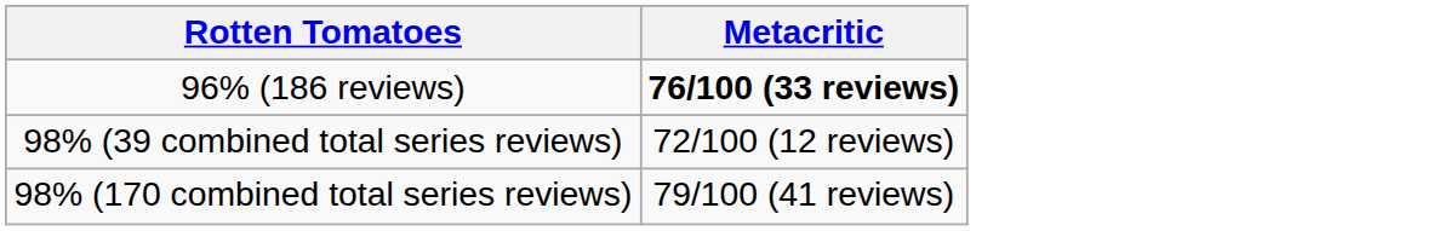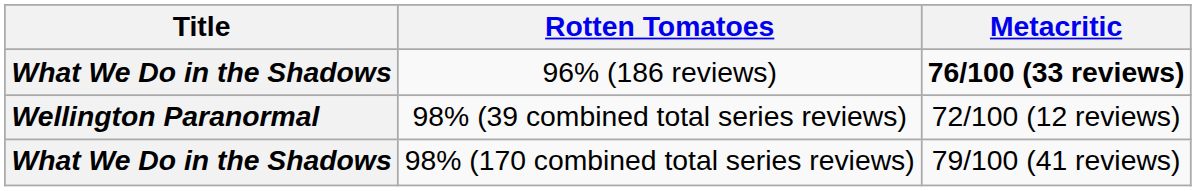 <table class="wikitable sortable" style="text-align: center;">
 <tr>
+<th>Title</th>
 <th><a href='#'>Rotten Tomatoes</a></th>
 <th><a href='#'>Metacritic</a></th>
 </tr>
 <tr>
+<th style="text-align: left;"><em>What We Do in the Shadows</em></th>
 <td>96% (186 reviews)</td>
 <td><strong>76/100 (33 reviews)</strong></td>
 </tr>
 <tr>
+<th style="text-align: left;"><em>Wellington Paranormal</em></th>
 <td>98% (39 combined total series reviews)</td>
 <td>72/100 (12 reviews)</td>
 </tr>
 <tr>
+<th style="text-align: left;"><em>What We Do in the Shadows </em></th>
 <td>98% (170 combined total series reviews)</td>
 <td>79/100 (41 reviews)</td>
 </tr>
 </table>
